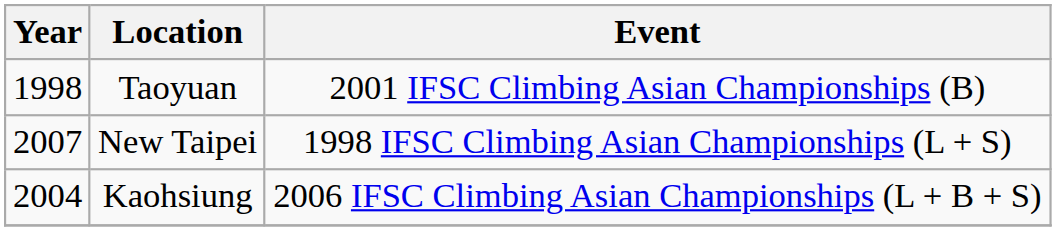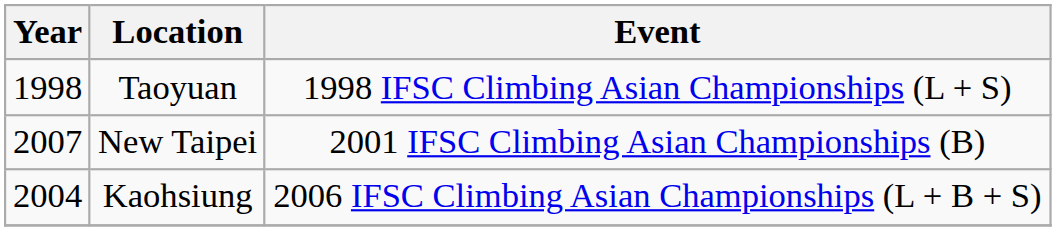 <table class="wikitable sortable" style="text-align:center">
 <tr>
 <th>Year</th>
 <th>Location</th>
 <th>Event</th>
 </tr>
 <tr>
 <td>1998</td>
 <td>Taoyuan</td>
-<td>2001 <a href='#'>IFSC Climbing Asian Championships</a> (B)</td>
+<td>1998 <a href='#'>IFSC Climbing Asian Championships</a> (L + S)</td>
 </tr>
 <tr>
 <td>2007</td>
 <td>New Taipei</td>
-<td>1998 <a href='#'>IFSC Climbing Asian Championships</a> (L + S)</td>
+<td>2001 <a href='#'>IFSC Climbing Asian Championships</a> (B)</td>
 </tr>
 <tr>
 <td>2004</td>
 <td>Kaohsiung</td>
 <td>2006 <a href='#'>IFSC Climbing Asian Championships</a> (L + B + S)</td>
 </tr>
 <tr>
 </tr>
 </table>
